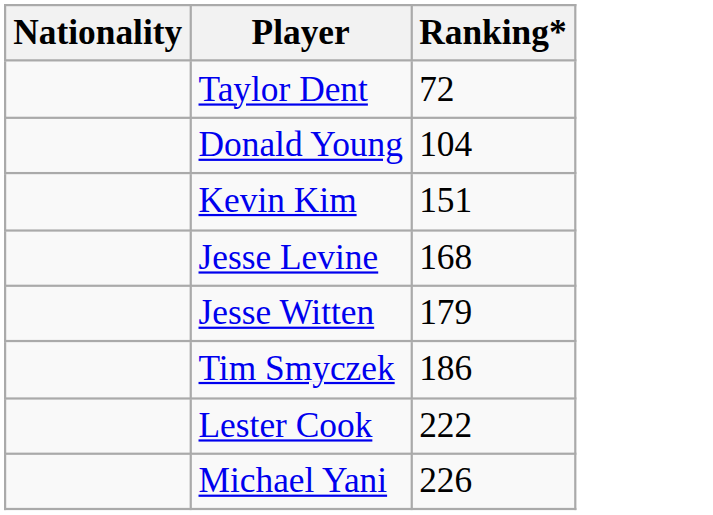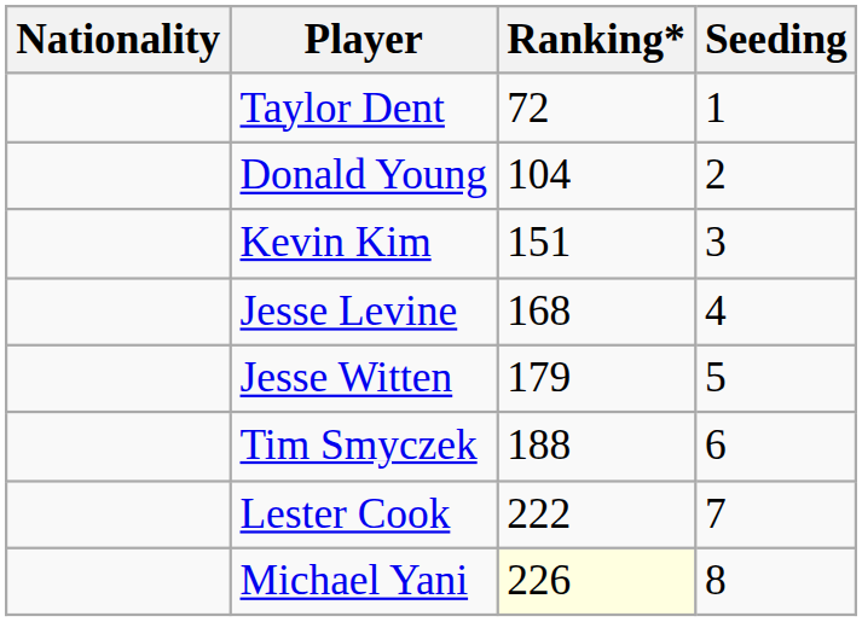 <table class="wikitable" border="1">
 <tr>
 <th>Nationality</th>
 <th>Player</th>
 <th>Ranking*</th>
+<th>Seeding</th>
 </tr>
 <tr>
 <td></td>
 <td><a href='#'>Taylor Dent</a></td>
 <td>72</td>
+<td>1</td>
 </tr>
 <tr>
 <td></td>
 <td><a href='#'>Donald Young</a></td>
 <td>104</td>
+<td>2</td>
 </tr>
 <tr>
 <td></td>
 <td><a href='#'>Kevin Kim</a></td>
 <td>151</td>
+<td>3</td>
 </tr>
 <tr>
 <td></td>
 <td><a href='#'>Jesse Levine</a></td>
 <td>168</td>
+<td>4</td>
 </tr>
 <tr>
 <td></td>
 <td><a href='#'>Jesse Witten</a></td>
 <td>179</td>
+<td>5</td>
 </tr>
 <tr>
 <td></td>
 <td><a href='#'>Tim Smyczek</a></td>
-<td>186</td>
+<td>188</td>
+<td>6</td>
 </tr>
 <tr>
 <td></td>
 <td><a href='#'>Lester Cook</a></td>
 <td>222</td>
+<td>7</td>
 </tr>
 <tr>
 <td></td>
 <td><a href='#'>Michael Yani</a></td>
-<td>226</td>
+<td style="background: lightyellow;">226</td>
+<td>8</td>
 </tr>
 </table>
